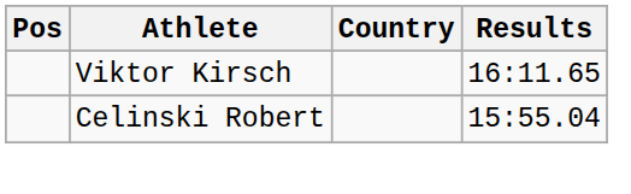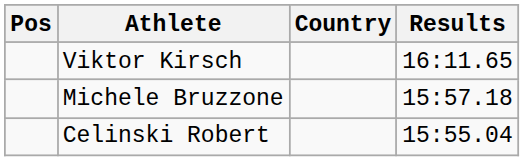 <table class="wikitable">
 <tr>
 <th>Pos</th>
 <th>Athlete</th>
 <th>Country</th>
 <th>Results</th>
 </tr>
 <tr>
 <td align="center"></td>
 <td>Viktor Kirsch</td>
 <td></td>
 <td>16:11.65</td>
 </tr>
 <tr>
 <td align="center"></td>
+<td>Michele Bruzzone</td>
+<td></td>
+<td>15:57.18</td>
+</tr>
+<tr>
+<td align="center"></td>
 <td>Celinski Robert</td>
 <td></td>
 <td>15:55.04</td>
 </tr>
 </table>
